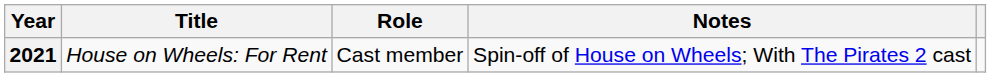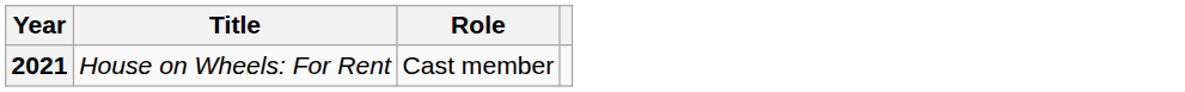 <table class="wikitable plainrowheaders sortable">
 <tr>
 <th scope="col">Year</th>
 <th scope="col">Title</th>
 <th scope="col">Role</th>
-<th scope="col" class="unsortable">Notes</th>
 <th scope="col" class="unsortable"></th>
 </tr>
 <tr>
 <th scope="row">2021</th>
 <td><em>House on Wheels: For Rent</em></td>
 <td>Cast member</td>
-<td>Spin-off of <a href='#'>House on Wheels</a>; With <a href='#'>The Pirates 2</a> cast</td>
 <td style="text-align:center"></td>
 </tr>
 </table>
